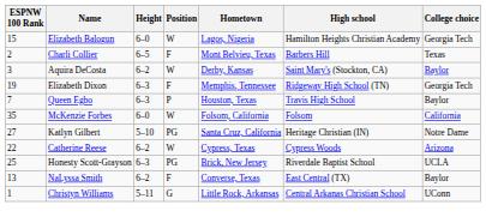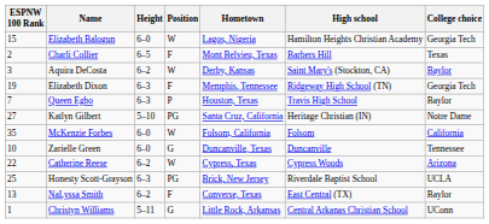 <table class="wikitable sortable" style="font-size: 75%" style="width: 90%">
 <tr>
 <th>ESPNW<br> 100 Rank</th>
 <th>Name</th>
 <th>Height</th>
 <th>Position</th>
 <th>Hometown</th>
 <th>High school</th>
 <th>College choice</th>
 </tr>
 <tr>
 <td>15</td>
 <td><a href='#'>Elizabeth Balogun</a></td>
 <td>6–0</td>
 <td>W</td>
 <td><a href='#'>Lagos, Nigeria</a></td>
 <td>Hamilton Heights Christian Academy</td>
 <td>Georgia Tech</td>
 </tr>
 <tr>
 <td>2</td>
 <td><a href='#'>Charli Collier</a></td>
 <td>6–5</td>
 <td>F</td>
 <td><a href='#'>Mont Belvieu, Texas</a></td>
 <td><a href='#'>Barbers Hill</a></td>
 <td>Texas</td>
 </tr>
 <tr>
 <td>3</td>
 <td>Aquira DeCosta</td>
 <td>6–2</td>
 <td>W</td>
 <td><a href='#'>Derby, Kansas</a></td>
 <td><a href='#'>Saint Mary's</a> (Stockton, CA)</td>
 <td><a href='#'>Baylor</a></td>
 </tr>
 <tr>
 <td>19</td>
 <td>Elizabeth Dixon</td>
 <td>6–3</td>
 <td>F</td>
 <td><a href='#'>Memphis, Tennessee</a></td>
 <td><a href='#'>Ridgeway High School</a> (TN)</td>
 <td>Georgia Tech</td>
 </tr>
 <tr>
 <td>7</td>
 <td><a href='#'>Queen Egbo</a></td>
 <td>6–3</td>
 <td>P</td>
 <td><a href='#'>Houston, Texas</a></td>
 <td><a href='#'>Travis High School</a></td>
 <td>Baylor</td>
 </tr>
 <tr>
+<td>27</td>
+<td>Katlyn Gilbert</td>
+<td>5–10</td>
+<td>PG</td>
+<td><a href='#'>Santa Cruz, California</a></td>
+<td>Heritage Christian (IN)</td>
+<td>Notre Dame</td>
+</tr>
+<tr>
 <td>35</td>
 <td><a href='#'>McKenzie Forbes</a></td>
 <td>6–0</td>
 <td>W</td>
 <td><a href='#'>Folsom, California</a></td>
 <td><a href='#'>Folsom</a></td>
 <td><a href='#'>California</a></td>
 </tr>
 <tr>
-<td>27</td>
-<td>Katlyn Gilbert</td>
-<td>5–10</td>
-<td>PG</td>
-<td><a href='#'>Santa Cruz, California</a></td>
-<td>Heritage Christian (IN)</td>
-<td>Notre Dame</td>
+<td>10</td>
+<td>Zarielle Green</td>
+<td>6–0</td>
+<td>G</td>
+<td><a href='#'>Duncanville, Texas</a></td>
+<td><a href='#'>Duncanville</a></td>
+<td>Tennessee</td>
 </tr>
 <tr>
 <td>22</td>
 <td><a href='#'>Catherine Reese</a></td>
 <td>6–2</td>
 <td>W</td>
 <td><a href='#'>Cypress, Texas</a></td>
 <td><a href='#'>Cypress Woods</a></td>
 <td><a href='#'>Arizona</a></td>
 </tr>
 <tr>
 <td>25</td>
 <td>Honesty Scott-Grayson</td>
 <td>6–3</td>
 <td>PG</td>
 <td><a href='#'>Brick, New Jersey</a></td>
 <td>Riverdale Baptist  School</td>
 <td>UCLA</td>
 </tr>
 <tr>
 <td>13</td>
 <td><a href='#'>NaLyssa Smith</a></td>
 <td>6–2</td>
 <td>F</td>
 <td><a href='#'>Converse, Texas</a></td>
 <td><a href='#'>East Central</a> (TX)</td>
 <td>Baylor</td>
 </tr>
 <tr>
 <td>1</td>
 <td><a href='#'>Christyn Williams</a></td>
 <td>5–11</td>
 <td>G</td>
 <td><a href='#'>Little Rock, Arkansas</a></td>
 <td><a href='#'>Central Arkanas Christian School</a></td>
 <td>UConn</td>
 </tr>
 </table>
